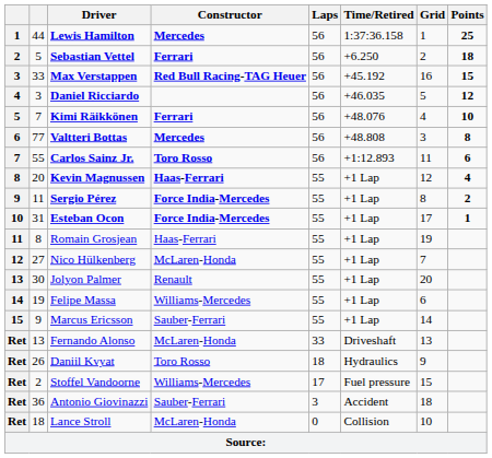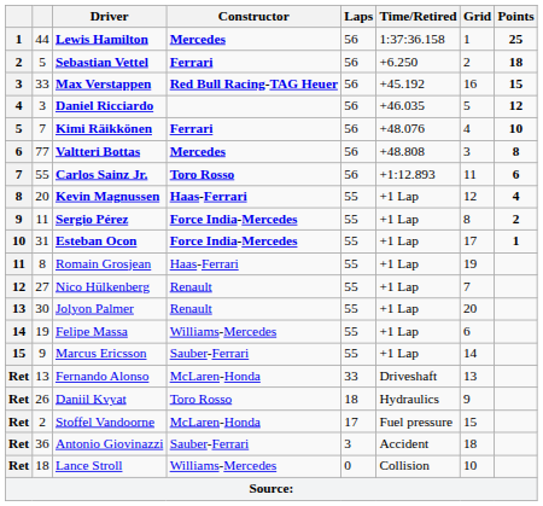 <table class="wikitable sortable" style="font-size: 85%;">
 <tr>
 <th></th>
 <th></th>
 <th>Driver</th>
 <th>Constructor</th>
 <th class="unsortable">Laps</th>
 <th class="unsortable">Time/Retired</th>
 <th>Grid</th>
 <th>Points</th>
 </tr>
 <tr>
 <th>1</th>
 <td align="center">44</td>
 <td data-sort-value="ham"> <strong><a href='#'>Lewis Hamilton</a></strong></td>
 <td><strong><a href='#'>Mercedes</a></strong></td>
 <td>56</td>
 <td>1:37:36.158 </td>
 <td>1</td>
 <td align="center"><strong>25</strong></td>
 </tr>
 <tr>
 <th>2</th>
 <td align="center">5</td>
 <td data-sort-value="vet"> <strong><a href='#'>Sebastian Vettel</a></strong></td>
 <td><strong><a href='#'>Ferrari</a></strong></td>
 <td>56</td>
 <td>+6.250</td>
 <td>2</td>
 <td align="center"><strong>18</strong></td>
 </tr>
 <tr>
 <th>3</th>
 <td align="center">33</td>
 <td data-sort-value="ver"> <strong><a href='#'>Max Verstappen</a></strong></td>
 <td><strong><a href='#'>Red Bull Racing</a>-<a href='#'>TAG Heuer</a></strong></td>
 <td>56</td>
 <td>+45.192</td>
 <td>16</td>
 <td align="center"><strong>15</strong></td>
 </tr>
 <tr>
 <th>4</th>
 <td align="center">3</td>
 <td data-sort-value="ric"> <strong><a href='#'>Daniel Ricciardo</a></strong></td>
 <td></td>
 <td>56</td>
 <td>+46.035</td>
 <td>5</td>
 <td align="center"><strong>12</strong></td>
 </tr>
 <tr>
 <th>5</th>
 <td align="center">7</td>
 <td data-sort-value="rai"> <strong><a href='#'>Kimi Räikkönen</a></strong></td>
 <td><strong><a href='#'>Ferrari</a></strong></td>
 <td>56</td>
 <td>+48.076</td>
 <td>4</td>
 <td align="center"><strong>10</strong></td>
 </tr>
 <tr>
 <th>6</th>
 <td align="center">77</td>
 <td data-sort-value="bot"> <strong><a href='#'>Valtteri Bottas</a></strong></td>
 <td><strong><a href='#'>Mercedes</a></strong></td>
 <td>56</td>
 <td>+48.808</td>
 <td>3</td>
 <td align="center"><strong>8</strong></td>
 </tr>
 <tr>
 <th>7</th>
 <td align="center">55</td>
 <td data-sort-value="sai"> <strong><a href='#'>Carlos Sainz Jr.</a></strong></td>
 <td><strong><a href='#'>Toro Rosso</a></strong></td>
 <td>56</td>
 <td>+1:12.893</td>
 <td>11</td>
 <td align="center"><strong>6</strong></td>
 </tr>
 <tr>
 <th>8</th>
 <td align="center">20</td>
 <td data-sort-value="mag"> <strong><a href='#'>Kevin Magnussen</a></strong></td>
 <td><strong><a href='#'>Haas</a>-<a href='#'>Ferrari</a></strong></td>
 <td>55</td>
 <td>+1 Lap</td>
 <td>12</td>
 <td align="center"><strong>4</strong></td>
 </tr>
 <tr>
 <th>9</th>
 <td align="center">11</td>
 <td data-sort-value="per"> <strong><a href='#'>Sergio Pérez</a></strong></td>
 <td><strong><a href='#'>Force India</a>-<a href='#'>Mercedes</a></strong></td>
 <td>55</td>
 <td>+1 Lap</td>
 <td>8</td>
 <td align="center"><strong>2</strong></td>
 </tr>
 <tr>
 <th>10</th>
 <td align="center">31</td>
 <td data-sort-value="oco"> <strong><a href='#'>Esteban Ocon</a></strong></td>
 <td><strong><a href='#'>Force India</a>-<a href='#'>Mercedes</a></strong></td>
 <td>55</td>
 <td>+1 Lap</td>
 <td>17</td>
 <td align="center"><strong>1</strong></td>
 </tr>
 <tr>
 <th>11</th>
 <td align="center">8</td>
 <td data-sort-value="gro"> <a href='#'>Romain Grosjean</a></td>
 <td><a href='#'>Haas</a>-<a href='#'>Ferrari</a></td>
 <td>55</td>
 <td>+1 Lap</td>
 <td>19</td>
 <td></td>
 </tr>
 <tr>
 <th>12</th>
 <td align="center">27</td>
 <td data-sort-value="hul"> <a href='#'>Nico Hülkenberg</a></td>
-<td><a href='#'>McLaren</a>-<a href='#'>Honda</a></td>
+<td><a href='#'>Renault</a></td>
 <td>55</td>
 <td>+1 Lap</td>
 <td>7</td>
 <td></td>
 </tr>
 <tr>
 <th>13</th>
 <td align="center">30</td>
 <td data-sort-value="pal"> <a href='#'>Jolyon Palmer</a></td>
 <td><a href='#'>Renault</a></td>
 <td>55</td>
 <td>+1 Lap</td>
 <td>20</td>
 <td></td>
 </tr>
 <tr>
 <th>14</th>
 <td align="center">19</td>
 <td data-sort-value="mas"> <a href='#'>Felipe Massa</a></td>
 <td><a href='#'>Williams</a>-<a href='#'>Mercedes</a></td>
 <td>55</td>
 <td>+1 Lap</td>
 <td>6</td>
 <td></td>
 </tr>
 <tr>
 <th>15</th>
 <td align="center">9</td>
 <td data-sort-value="eri"> <a href='#'>Marcus Ericsson</a></td>
 <td><a href='#'>Sauber</a>-<a href='#'>Ferrari</a></td>
 <td>55</td>
 <td>+1 Lap</td>
 <td>14</td>
 <td></td>
 </tr>
 <tr>
 <th data-sort-value="16">Ret</th>
 <td align="center">13</td>
 <td data-sort-value="alo"> <a href='#'>Fernando Alonso</a></td>
 <td><a href='#'>McLaren</a>-<a href='#'>Honda</a></td>
 <td>33</td>
 <td>Driveshaft</td>
 <td>13</td>
 <td></td>
 </tr>
 <tr>
 <th data-sort-value="17">Ret</th>
 <td align="center">26</td>
 <td data-sort-value="kvy"> <a href='#'>Daniil Kvyat</a></td>
 <td><a href='#'>Toro Rosso</a></td>
 <td>18</td>
 <td>Hydraulics</td>
 <td>9</td>
 <td></td>
 </tr>
 <tr>
 <th data-sort-value="18">Ret</th>
 <td align="center">2</td>
 <td data-sort-value="van"> <a href='#'>Stoffel Vandoorne</a></td>
-<td><a href='#'>Williams</a>-<a href='#'>Mercedes</a></td>
+<td><a href='#'>McLaren</a>-<a href='#'>Honda</a></td>
 <td>17</td>
 <td>Fuel pressure</td>
 <td>15</td>
 <td></td>
 </tr>
 <tr>
 <th data-sort-value="19">Ret</th>
 <td align="center">36</td>
 <td nowrap data-sort-value="gio"> <a href='#'>Antonio Giovinazzi</a></td>
 <td><a href='#'>Sauber</a>-<a href='#'>Ferrari</a></td>
 <td>3</td>
 <td>Accident</td>
 <td>18</td>
 <td></td>
 </tr>
 <tr>
 <th data-sort-value="20">Ret</th>
 <td align="center">18</td>
 <td data-sort-value="STR"> <a href='#'>Lance Stroll</a></td>
-<td><a href='#'>McLaren</a>-<a href='#'>Honda</a></td>
+<td><a href='#'>Williams</a>-<a href='#'>Mercedes</a></td>
 <td>0</td>
 <td>Collision</td>
 <td>10</td>
 <td></td>
 </tr>
 <tr>
 <th colspan="8" style="background-color:#f2f3f4">Source:</th>
 </tr>
 </table>
